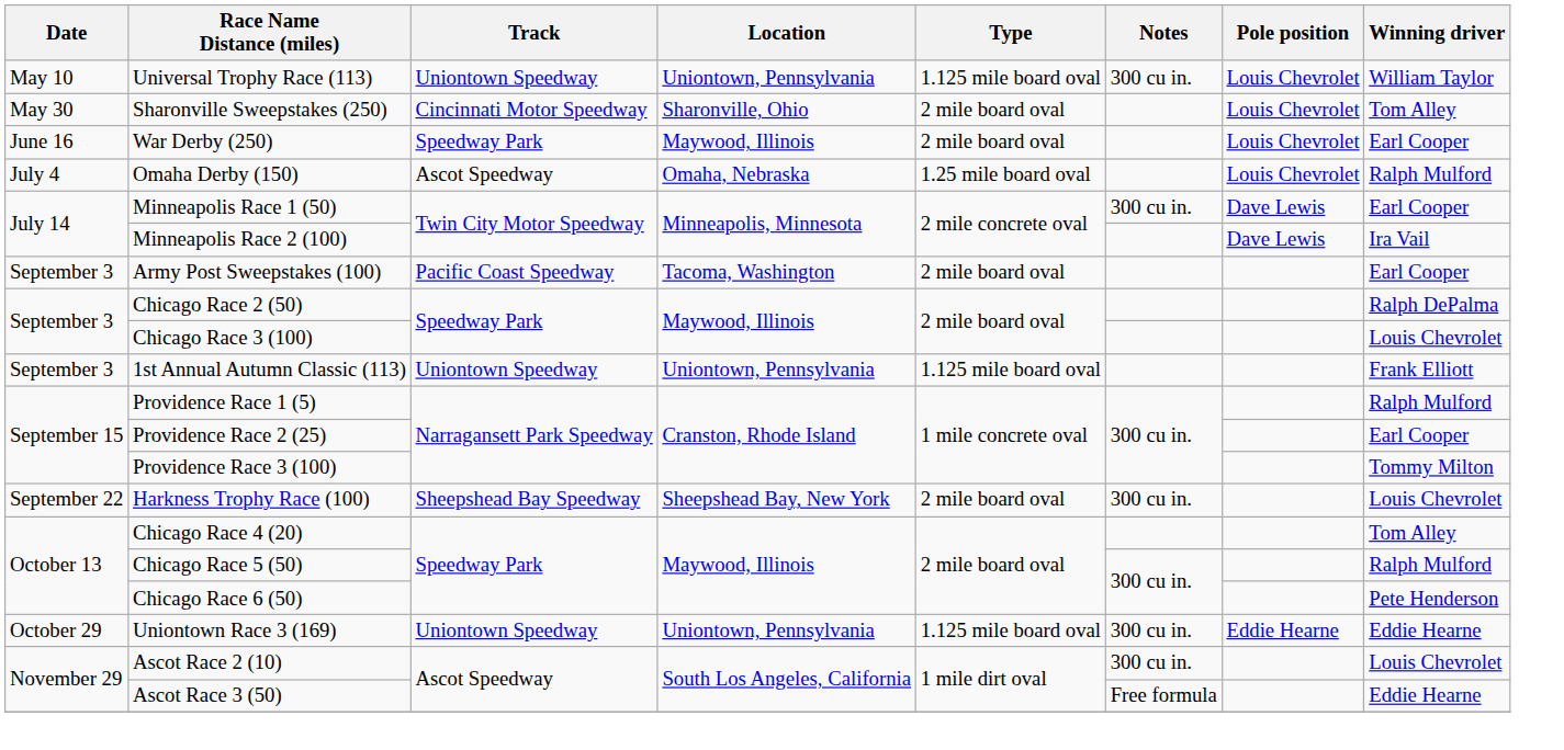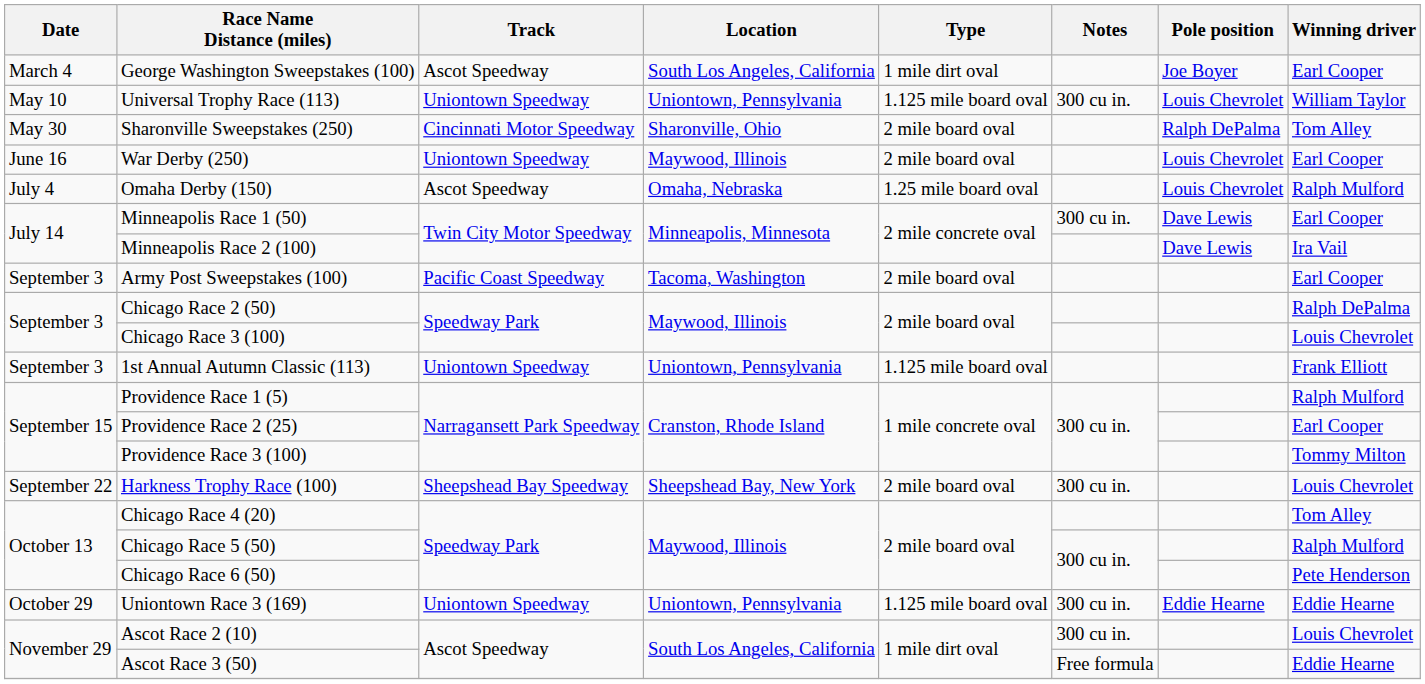 <table class="wikitable">
 <tr>
 <th>Date</th>
 <th>Race Name<br>Distance (miles)</th>
 <th>Track</th>
 <th>Location</th>
 <th>Type</th>
 <th>Notes</th>
 <th>Pole position</th>
 <th>Winning driver</th>
+</tr>
+<tr>
+<td>March 4</td>
+<td>George Washington Sweepstakes (100)</td>
+<td>Ascot Speedway</td>
+<td><a href='#'>South Los Angeles, California</a></td>
+<td>1 mile dirt oval</td>
+<td></td>
+<td><a href='#'>Joe Boyer</a></td>
+<td><a href='#'>Earl Cooper</a></td>
 </tr>
 <tr>
 <td>May 10</td>
 <td>Universal Trophy Race (113)</td>
 <td><a href='#'>Uniontown Speedway</a></td>
 <td><a href='#'>Uniontown, Pennsylvania</a></td>
 <td>1.125 mile board oval</td>
 <td>300 cu in.</td>
 <td><a href='#'>Louis Chevrolet</a></td>
 <td><a href='#'>William Taylor</a></td>
 </tr>
 <tr>
 <td>May 30</td>
 <td>Sharonville Sweepstakes (250)</td>
 <td><a href='#'>Cincinnati Motor Speedway</a></td>
 <td><a href='#'>Sharonville, Ohio</a></td>
 <td>2 mile board oval</td>
 <td></td>
-<td><a href='#'>Louis Chevrolet</a></td>
+<td><a href='#'>Ralph DePalma</a></td>
 <td><a href='#'>Tom Alley</a></td>
 </tr>
 <tr>
 <td>June 16</td>
 <td>War Derby (250)</td>
-<td><a href='#'>Speedway Park</a></td>
+<td><a href='#'>Uniontown Speedway</a></td>
 <td><a href='#'>Maywood, Illinois</a></td>
 <td>2 mile board oval</td>
 <td></td>
 <td><a href='#'>Louis Chevrolet</a></td>
 <td><a href='#'>Earl Cooper</a></td>
 </tr>
 <tr>
 <td>July 4</td>
 <td>Omaha Derby (150)</td>
 <td>Ascot Speedway</td>
 <td><a href='#'>Omaha, Nebraska</a></td>
 <td>1.25 mile board oval</td>
 <td></td>
 <td><a href='#'>Louis Chevrolet</a></td>
 <td><a href='#'>Ralph Mulford</a></td>
 </tr>
 <tr>
 <td rowspan=2>July 14</td>
 <td>Minneapolis Race 1 (50)</td>
 <td rowspan=2><a href='#'>Twin City Motor Speedway</a></td>
 <td rowspan=2><a href='#'>Minneapolis, Minnesota</a></td>
 <td rowspan=2>2 mile concrete oval</td>
 <td>300 cu in.</td>
 <td><a href='#'>Dave Lewis</a></td>
 <td><a href='#'>Earl Cooper</a></td>
 </tr>
 <tr>
 <td>Minneapolis Race 2 (100)</td>
 <td></td>
 <td><a href='#'>Dave Lewis</a></td>
 <td><a href='#'>Ira Vail</a></td>
 </tr>
 <tr>
 <td>September 3</td>
 <td>Army Post Sweepstakes (100)</td>
 <td><a href='#'>Pacific Coast Speedway</a></td>
 <td><a href='#'>Tacoma, Washington</a></td>
 <td>2 mile board oval</td>
 <td></td>
 <td></td>
 <td><a href='#'>Earl Cooper</a></td>
 </tr>
 <tr>
 <td rowspan=2>September 3</td>
 <td>Chicago Race 2 (50)</td>
 <td rowspan=2><a href='#'>Speedway Park</a></td>
 <td rowspan=2><a href='#'>Maywood, Illinois</a></td>
 <td rowspan=2>2 mile board oval</td>
 <td></td>
 <td></td>
 <td><a href='#'>Ralph DePalma</a></td>
 </tr>
 <tr>
 <td>Chicago Race 3 (100)</td>
 <td></td>
 <td></td>
 <td><a href='#'>Louis Chevrolet</a></td>
 </tr>
 <tr>
 <td>September 3</td>
 <td>1st Annual Autumn Classic (113)</td>
 <td><a href='#'>Uniontown Speedway</a></td>
 <td><a href='#'>Uniontown, Pennsylvania</a></td>
 <td>1.125 mile board oval</td>
 <td></td>
 <td></td>
 <td><a href='#'>Frank Elliott</a></td>
 </tr>
 <tr>
 <td rowspan=3>September 15</td>
 <td>Providence Race 1 (5)</td>
 <td rowspan=3><a href='#'>Narragansett Park Speedway</a></td>
 <td rowspan=3><a href='#'>Cranston, Rhode Island</a></td>
 <td rowspan=3>1 mile concrete oval</td>
 <td rowspan=3>300 cu in.</td>
 <td></td>
 <td><a href='#'>Ralph Mulford</a></td>
 </tr>
 <tr>
 <td>Providence Race 2 (25)</td>
 <td></td>
 <td><a href='#'>Earl Cooper</a></td>
 </tr>
 <tr>
 <td>Providence Race 3 (100)</td>
 <td></td>
 <td><a href='#'>Tommy Milton</a></td>
 </tr>
 <tr>
 <td>September 22</td>
 <td><a href='#'>Harkness Trophy Race</a> (100)</td>
 <td><a href='#'>Sheepshead Bay Speedway</a></td>
 <td><a href='#'>Sheepshead Bay, New York</a></td>
 <td>2 mile board oval</td>
 <td>300 cu in.</td>
 <td></td>
 <td><a href='#'>Louis Chevrolet</a></td>
 </tr>
 <tr>
 <td rowspan=3>October 13</td>
 <td>Chicago Race 4 (20)</td>
 <td rowspan=3><a href='#'>Speedway Park</a></td>
 <td rowspan=3><a href='#'>Maywood, Illinois</a></td>
 <td rowspan=3>2 mile board oval</td>
 <td></td>
 <td></td>
 <td><a href='#'>Tom Alley</a></td>
 </tr>
 <tr>
 <td>Chicago Race 5 (50)</td>
 <td rowspan=2>300 cu in.</td>
 <td></td>
 <td><a href='#'>Ralph Mulford</a></td>
 </tr>
 <tr>
 <td>Chicago Race 6 (50)</td>
 <td></td>
 <td> <a href='#'>Pete Henderson</a></td>
 </tr>
 <tr>
 <td>October 29</td>
 <td>Uniontown Race 3 (169)</td>
 <td><a href='#'>Uniontown Speedway</a></td>
 <td><a href='#'>Uniontown, Pennsylvania</a></td>
 <td>1.125 mile board oval</td>
 <td>300 cu in.</td>
 <td><a href='#'>Eddie Hearne</a></td>
 <td><a href='#'>Eddie Hearne</a></td>
 </tr>
 <tr>
 <td rowspan=2>November 29</td>
 <td>Ascot Race 2 (10)</td>
 <td rowspan=2>Ascot Speedway</td>
 <td rowspan=2><a href='#'>South Los Angeles, California</a></td>
 <td rowspan=2>1 mile dirt oval</td>
 <td>300 cu in.</td>
 <td></td>
 <td><a href='#'>Louis Chevrolet</a></td>
 </tr>
 <tr>
 <td>Ascot Race 3 (50)</td>
 <td>Free formula</td>
 <td></td>
 <td><a href='#'>Eddie Hearne</a></td>
 </tr>
 <tr>
 </tr>
 </table>
